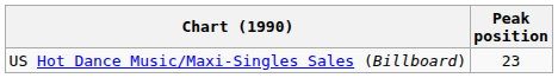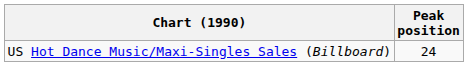 <table class="wikitable sortable">
 <tr>
 <th>Chart (1990)</th>
 <th>Peak<br>position</th>
 </tr>
 <tr>
 <td>US <a href='#'>Hot Dance Music/Maxi-Singles Sales</a> (<em>Billboard</em>)</td>
-<td style="text-align:center;">23</td>
+<td style="text-align:center;">24</td>
 </tr>
 </table>
